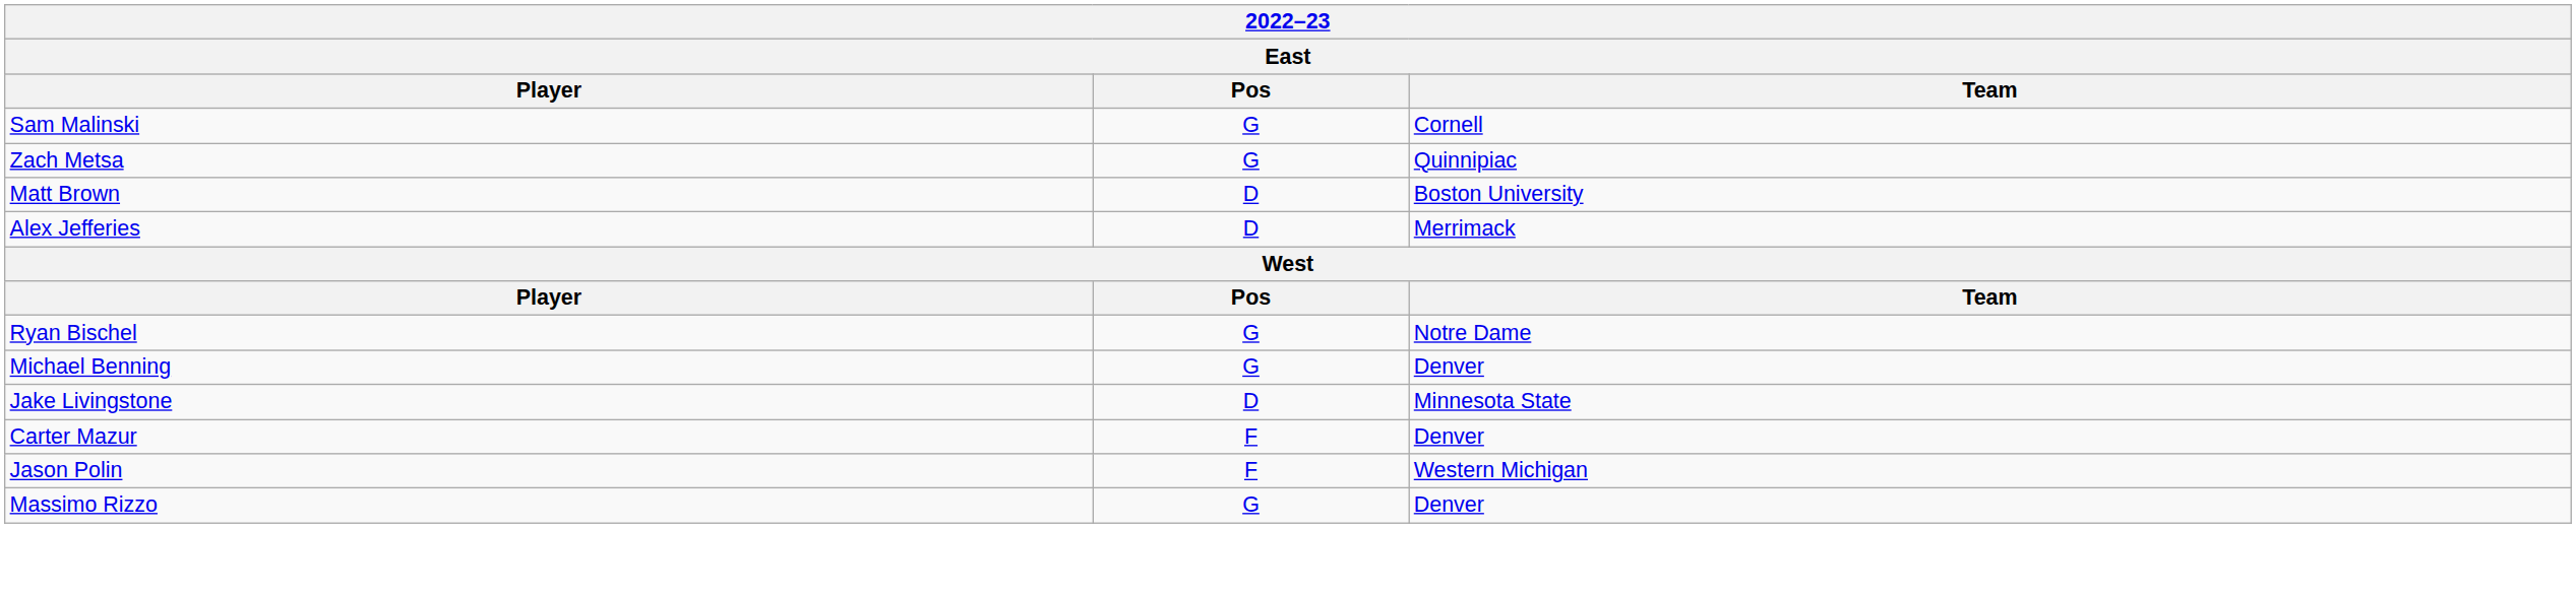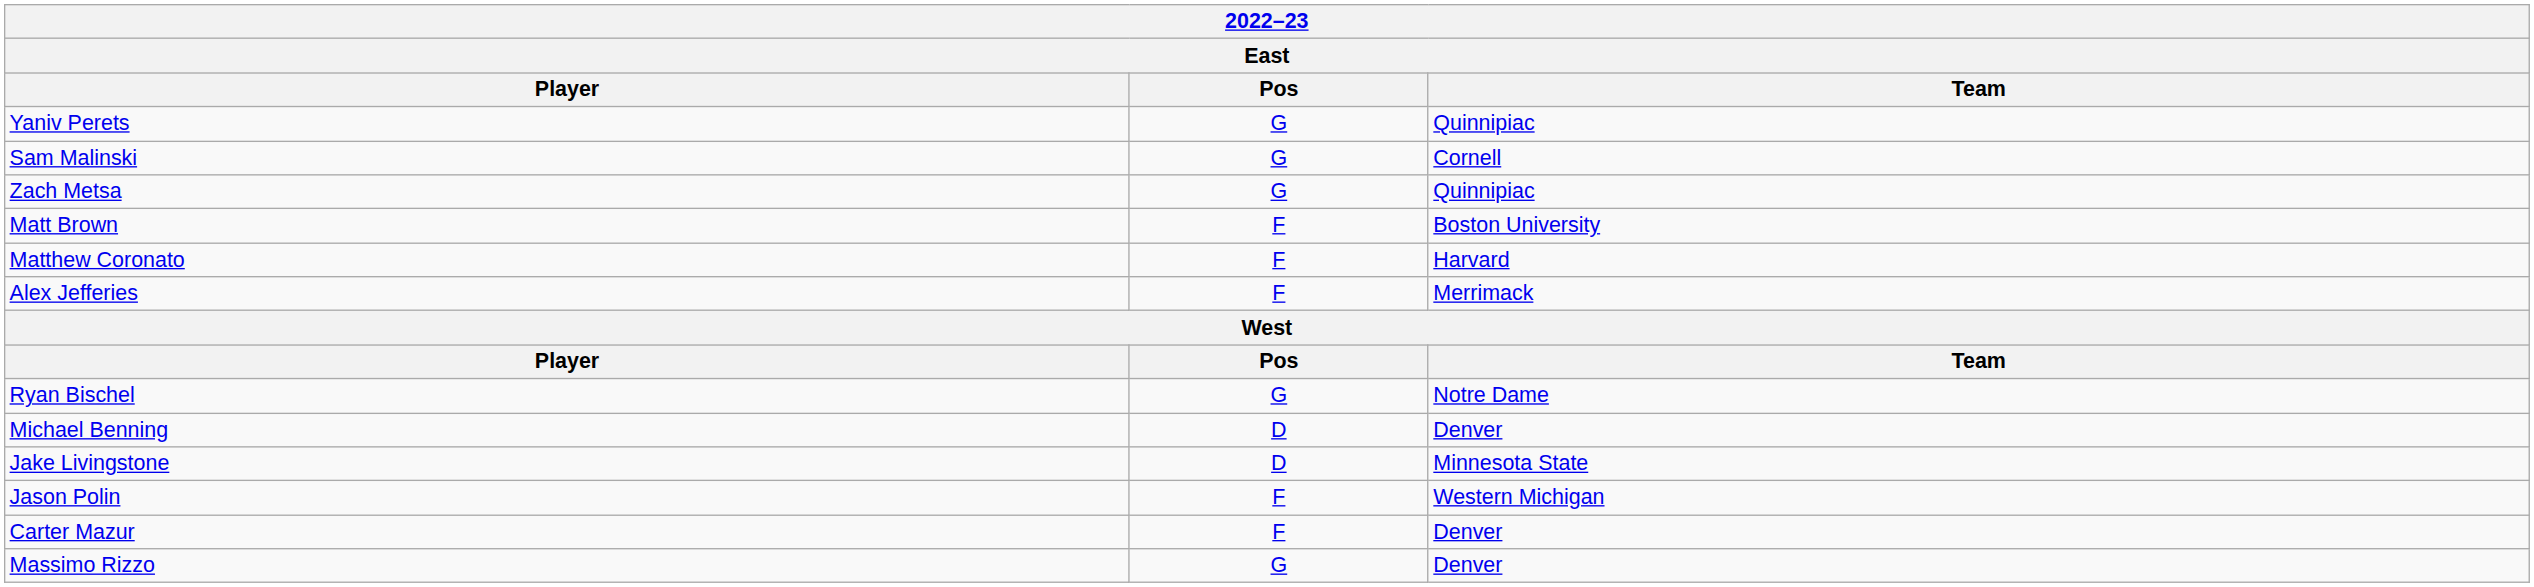 <table class="wikitable" width=95%>
 <tr>
 <th colspan=3><a href='#'>2022–23</a></th>
 </tr>
 <tr>
 <th colspan=3><strong>East</strong></th>
 </tr>
 <tr>
 <th>Player</th>
 <th>Pos</th>
 <th>Team</th>
 </tr>
 <tr>
+<td><a href='#'>Yaniv Perets</a></td>
+<td style="text-align:center;"><a href='#'>G</a></td>
+<td><a href='#'>Quinnipiac</a></td>
+</tr>
+<tr>
 <td><a href='#'>Sam Malinski</a></td>
 <td style="text-align:center;"><a href='#'>G</a></td>
 <td><a href='#'>Cornell</a></td>
 </tr>
 <tr>
 <td><a href='#'>Zach Metsa</a></td>
 <td style="text-align:center;"><a href='#'>G</a></td>
 <td><a href='#'>Quinnipiac</a></td>
 </tr>
 <tr>
 <td><a href='#'>Matt Brown</a></td>
-<td style="text-align:center;"><a href='#'>D</a></td>
+<td style="text-align:center;"><a href='#'>F</a></td>
 <td><a href='#'>Boston University</a></td>
 </tr>
 <tr>
+<td><a href='#'>Matthew Coronato</a></td>
+<td style="text-align:center;"><a href='#'>F</a></td>
+<td><a href='#'>Harvard</a></td>
+</tr>
+<tr>
 <td><a href='#'>Alex Jefferies</a></td>
-<td style="text-align:center;"><a href='#'>D</a></td>
+<td style="text-align:center;"><a href='#'>F</a></td>
 <td><a href='#'>Merrimack</a></td>
 </tr>
 <tr>
 <th colspan=3><strong>West</strong></th>
 </tr>
 <tr>
 <th>Player</th>
 <th>Pos</th>
 <th>Team</th>
 </tr>
 <tr>
 <td><a href='#'>Ryan Bischel</a></td>
 <td style="text-align:center;"><a href='#'>G</a></td>
 <td><a href='#'>Notre Dame</a></td>
 </tr>
 <tr>
 <td><a href='#'>Michael Benning</a></td>
-<td style="text-align:center;"><a href='#'>G</a></td>
+<td style="text-align:center;"><a href='#'>D</a></td>
 <td><a href='#'>Denver</a></td>
 </tr>
 <tr>
 <td><a href='#'>Jake Livingstone</a></td>
 <td style="text-align:center;"><a href='#'>D</a></td>
 <td><a href='#'>Minnesota State</a></td>
 </tr>
 <tr>
+<td><a href='#'>Jason Polin</a></td>
+<td style="text-align:center;"><a href='#'>F</a></td>
+<td><a href='#'>Western Michigan</a></td>
+</tr>
+<tr>
 <td><a href='#'>Carter Mazur</a></td>
 <td style="text-align:center;"><a href='#'>F</a></td>
 <td><a href='#'>Denver</a></td>
-</tr>
-<tr>
-<td><a href='#'>Jason Polin</a></td>
-<td style="text-align:center;"><a href='#'>F</a></td>
-<td><a href='#'>Western Michigan</a></td>
 </tr>
 <tr>
 <td><a href='#'>Massimo Rizzo</a></td>
 <td style="text-align:center;"><a href='#'>G</a></td>
 <td><a href='#'>Denver</a></td>
 </tr>
 </table>
